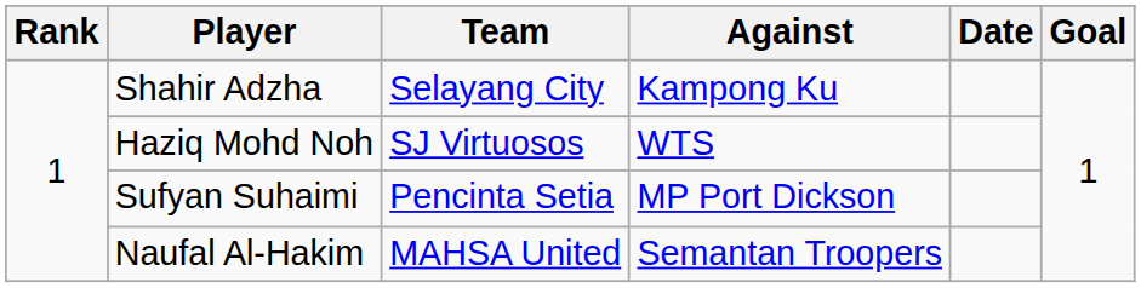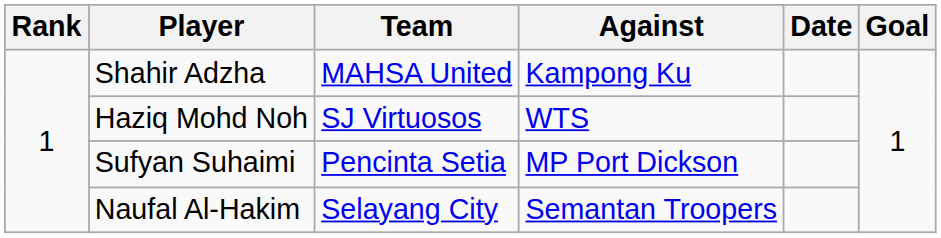 <table class="wikitable" style="text-align:left">
 <tr>
 <th>Rank</th>
 <th>Player</th>
 <th>Team</th>
 <th>Against</th>
 <th>Date</th>
 <th>Goal</th>
 </tr>
 <tr>
 <td rowspan="4" style="text-align:center">1</td>
 <td align="left"> Shahir Adzha</td>
-<td><a href='#'>Selayang City</a></td>
+<td><a href='#'>MAHSA United</a></td>
 <td><a href='#'>Kampong Ku</a></td>
 <td></td>
 <td rowspan="4" style="text-align:center">1</td>
 </tr>
 <tr>
 <td align="left"> Haziq Mohd Noh</td>
 <td><a href='#'>SJ Virtuosos</a></td>
 <td><a href='#'>WTS</a></td>
 <td></td>
 </tr>
 <tr>
 <td align="left"> Sufyan Suhaimi</td>
 <td><a href='#'>Pencinta Setia</a></td>
 <td><a href='#'>MP Port Dickson</a></td>
 <td></td>
 </tr>
 <tr>
 <td align="left"> Naufal Al-Hakim</td>
-<td><a href='#'>MAHSA United</a></td>
+<td><a href='#'>Selayang City</a></td>
 <td><a href='#'>Semantan Troopers</a></td>
 <td></td>
 </tr>
 </table>
